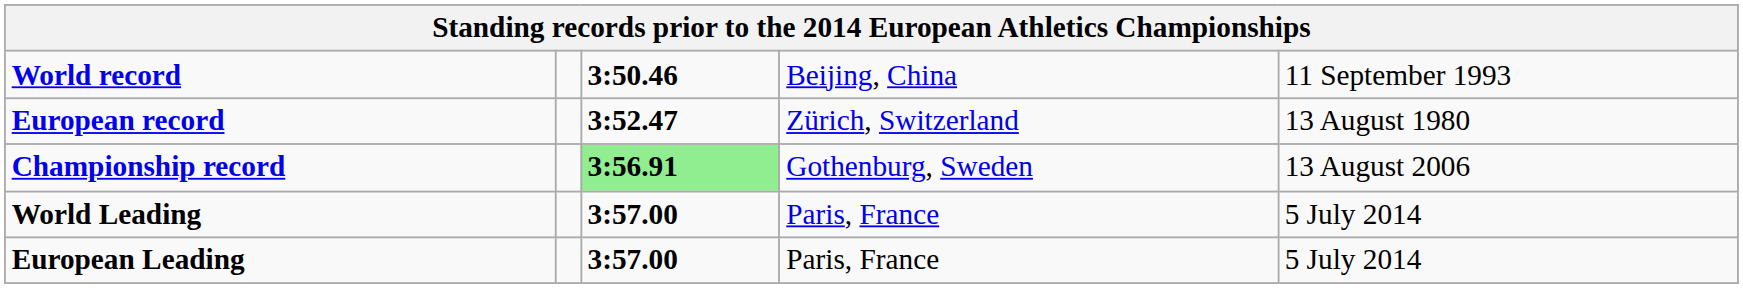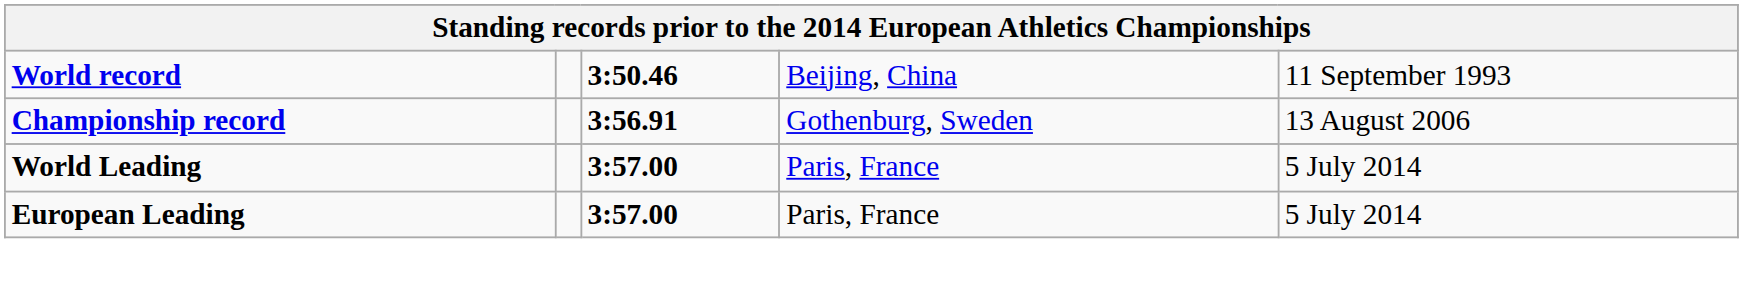 <table class="wikitable" width=75%>
 <tr>
 <th colspan="5">Standing records prior to the 2014 European Athletics Championships</th>
 </tr>
 <tr>
 <td><strong><a href='#'>World record</a></strong></td>
 <td></td>
 <td><strong>3:50.46</strong></td>
 <td><a href='#'>Beijing</a>, <a href='#'>China</a></td>
 <td>11 September 1993</td>
 </tr>
 <tr>
-<td><strong><a href='#'>European record</a></strong></td>
-<td></td>
-<td><strong>3:52.47</strong></td>
-<td><a href='#'>Zürich</a>, <a href='#'>Switzerland</a></td>
-<td>13 August 1980</td>
-</tr>
-<tr>
 <td><strong><a href='#'>Championship record</a></strong></td>
 <td></td>
-<td style="background: lightgreen;"><strong>3:56.91</strong></td>
+<td><strong>3:56.91</strong></td>
 <td><a href='#'>Gothenburg</a>, <a href='#'>Sweden</a></td>
 <td>13 August 2006</td>
 </tr>
 <tr>
 <td><strong>World Leading</strong></td>
 <td></td>
 <td><strong>3:57.00</strong></td>
 <td><a href='#'>Paris</a>, <a href='#'>France</a></td>
 <td>5 July 2014</td>
 </tr>
 <tr>
 <td><strong>European Leading</strong></td>
 <td></td>
 <td><strong>3:57.00</strong></td>
 <td>Paris, France</td>
 <td>5 July 2014</td>
 </tr>
 </table>
